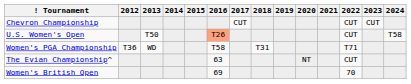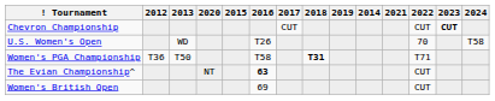 <table class="wikitable" style="font-size:95%;text-align:center;">
 <tr>
 <th>! Tournament</th>
 <th>2012</th>
 <th>2013</th>
-<th>2014</th>
+<th>2020</th>
 <th>2015</th>
 <th>2016</th>
 <th>2017</th>
 <th>2018</th>
 <th>2019</th>
-<th>2020</th>
+<th>2014</th>
 <th>2021</th>
 <th>2022</th>
 <th>2023</th>
 <th>2024</th>
 </tr>
 <tr>
 <td align=left><a href='#'>Chevron Championship</a></td>
 <td style="background:#eeeeee;"></td>
 <td style="background:#eeeeee;"></td>
 <td style="background:#eeeeee;"></td>
 <td style="background:#eeeeee;"></td>
 <td style="background:#eeeeee;"></td>
 <td>CUT</td>
 <td style="background:#eeeeee;"></td>
 <td style="background:#eeeeee;"></td>
 <td style="background:#eeeeee;"></td>
 <td style="background:#eeeeee;"></td>
 <td>CUT</td>
-<td>CUT</td>
+<td><strong>CUT</strong></td>
 <td style="background:#eeeeee;"></td>
 </tr>
 <tr>
 <td align=left><a href='#'>U.S. Women's Open</a></td>
 <td style="background:#eeeeee;"></td>
-<td>T50</td>
+<td>WD</td>
 <td style="background:#eeeeee;"></td>
 <td style="background:#eeeeee;"></td>
-<td style="background: lightsalmon;">T26</td>
+<td>T26</td>
 <td style="background:#eeeeee;"></td>
 <td style="background:#eeeeee;"></td>
 <td style="background:#eeeeee;"></td>
 <td style="background:#eeeeee;"></td>
 <td style="background:#eeeeee;"></td>
-<td>CUT</td>
+<td>70</td>
 <td style="background:#eeeeee;"></td>
 <td>T58</td>
 </tr>
 <tr>
 <td align=left><a href='#'>Women's PGA Championship</a></td>
 <td>T36</td>
-<td>WD</td>
+<td>T50</td>
 <td style="background:#eeeeee;"></td>
 <td style="background:#eeeeee;"></td>
 <td>T58</td>
 <td style="background:#eeeeee;"></td>
-<td>T31</td>
+<td><strong>T31</strong></td>
 <td style="background:#eeeeee;"></td>
 <td style="background:#eeeeee;"></td>
 <td style="background:#eeeeee;"></td>
 <td>T71</td>
 <td style="background:#eeeeee;"></td>
 <td style="background:#eeeeee;"></td>
 </tr>
 <tr>
 <td align=left><a href='#'>The Evian Championship</a>^</td>
 <td style="background:#eeeeee;"></td>
 <td style="background:#eeeeee;"></td>
+<td style="background:#eeeeee;">NT</td>
 <td style="background:#eeeeee;"></td>
-<td style="background:#eeeeee;"></td>
-<td>63</td>
+<td><strong>63</strong></td>
 <td style="background:#eeeeee;"></td>
 <td style="background:#eeeeee;"></td>
 <td style="background:#eeeeee;"></td>
-<td style="background:#eeeeee;">NT</td>
+<td style="background:#eeeeee;"></td>
 <td style="background:#eeeeee;"></td>
 <td>CUT</td>
 <td style="background:#eeeeee;"></td>
 <td style="background:#eeeeee;"></td>
 </tr>
 <tr>
 <td align=left><a href='#'>Women's British Open</a></td>
 <td style="background:#eeeeee;"></td>
 <td style="background:#eeeeee;"></td>
 <td style="background:#eeeeee;"></td>
 <td style="background:#eeeeee;"></td>
 <td>69</td>
 <td style="background:#eeeeee;"></td>
 <td style="background:#eeeeee;"></td>
 <td style="background:#eeeeee;"></td>
 <td style="background:#eeeeee;"></td>
 <td style="background:#eeeeee;"></td>
-<td>70</td>
+<td>CUT</td>
 <td style="background:#eeeeee;"></td>
 <td style="background:#eeeeee;"></td>
 </tr>
 </table>
